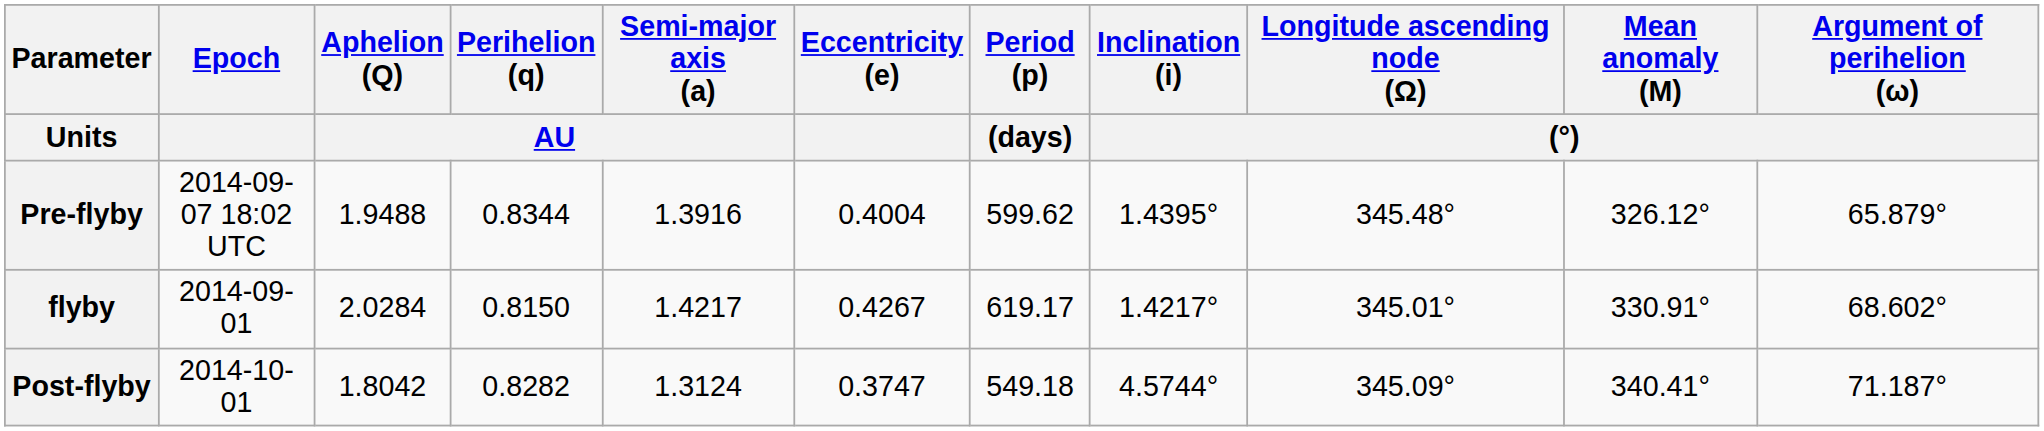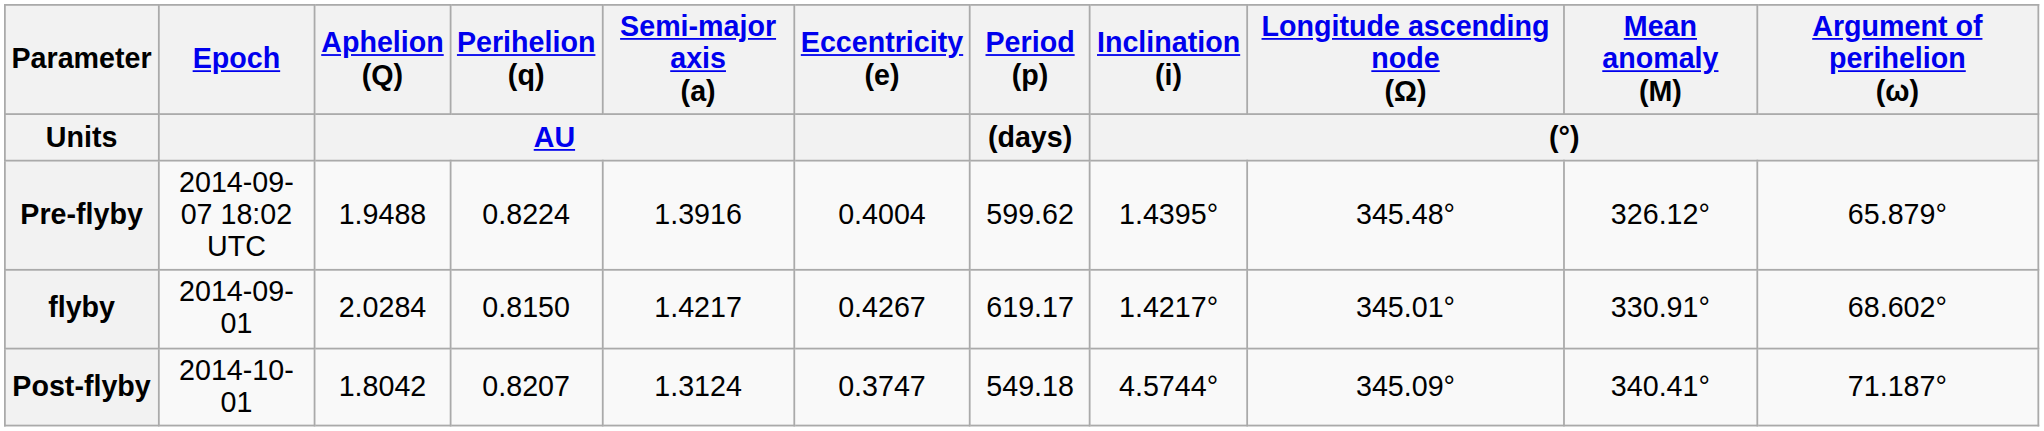 <table class="wikitable" style="text-align: center;">
 <tr>
 <th width= 70>Parameter</th>
 <th width= 80><a href='#'>Epoch</a></th>
 <th width= 60><a href='#'>Aphelion</a><br>(Q)</th>
 <th width= 60><a href='#'>Perihelion</a><br>(q)</th>
 <th width=100><a href='#'>Semi-major axis</a><br>(a)</th>
 <th width= 60><a href='#'>Eccentricity</a><br>(e)</th>
 <th width= 60><a href='#'>Period</a><br>(p)</th>
 <th width= 60><a href='#'>Inclination</a><br>(i)</th>
 <th width=170><a href='#'>Longitude ascending node</a><br>(Ω)</th>
 <th width=100><a href='#'>Mean anomaly</a><br>(M)</th>
 <th width=150><a href='#'>Argument of perihelion</a><br>(ω)</th>
 </tr>
 <tr>
 <th>Units</th>
 <th></th>
 <th colspan=3><a href='#'>AU</a></th>
 <th></th>
 <th>(days)</th>
 <th colspan=4>(°)</th>
 </tr>
 <tr align=center>
 <th>Pre-flyby</th>
 <td>2014-09-07 18:02 UTC</td>
 <td>1.9488</td>
-<td>0.8344</td>
+<td>0.8224</td>
 <td>1.3916</td>
 <td>0.4004</td>
 <td>599.62</td>
 <td>1.4395°</td>
 <td>345.48°</td>
 <td>326.12°</td>
 <td>65.879°</td>
 </tr>
 <tr align=center>
 <th>flyby</th>
 <td>2014-09-01</td>
 <td>2.0284</td>
 <td>0.8150</td>
 <td>1.4217</td>
 <td>0.4267</td>
 <td>619.17</td>
 <td>1.4217°</td>
 <td>345.01°</td>
 <td>330.91°</td>
 <td>68.602°</td>
 </tr>
 <tr align=center>
 <th>Post-flyby</th>
 <td>2014-10-01</td>
 <td>1.8042</td>
-<td>0.8282</td>
+<td>0.8207</td>
 <td>1.3124</td>
 <td>0.3747</td>
 <td>549.18</td>
 <td>4.5744°</td>
 <td>345.09°</td>
 <td>340.41°</td>
 <td>71.187°</td>
 </tr>
 </table>
